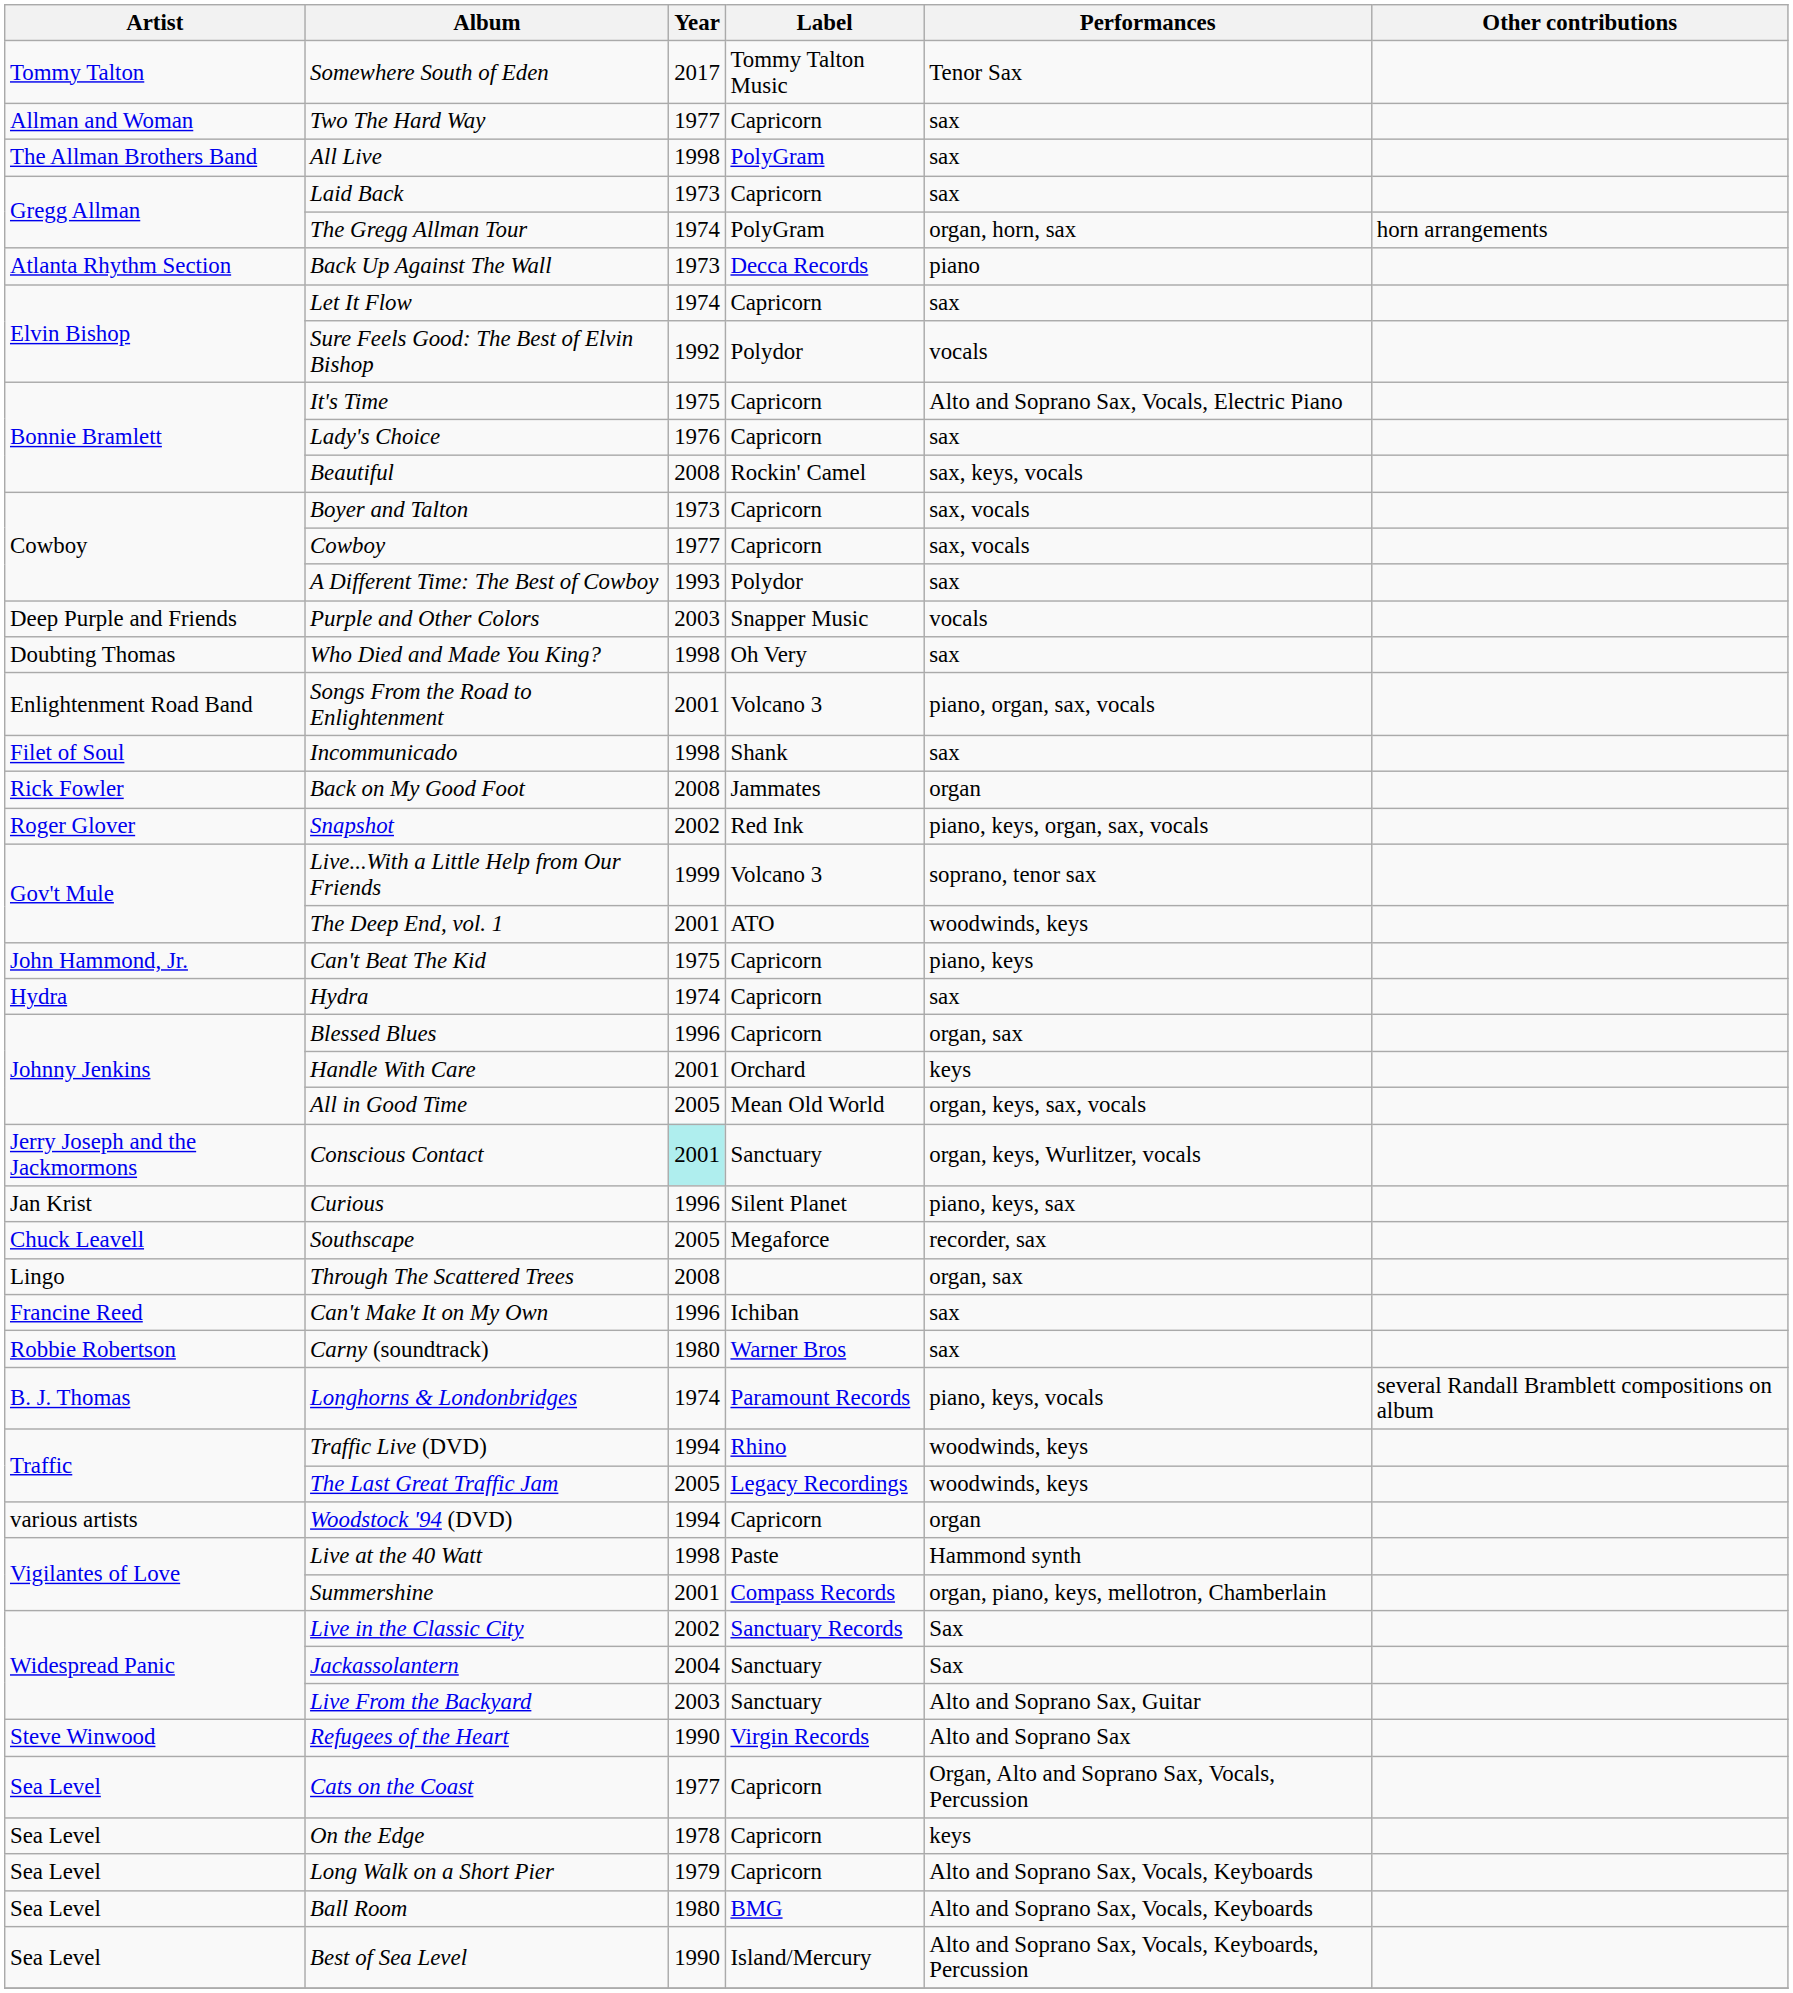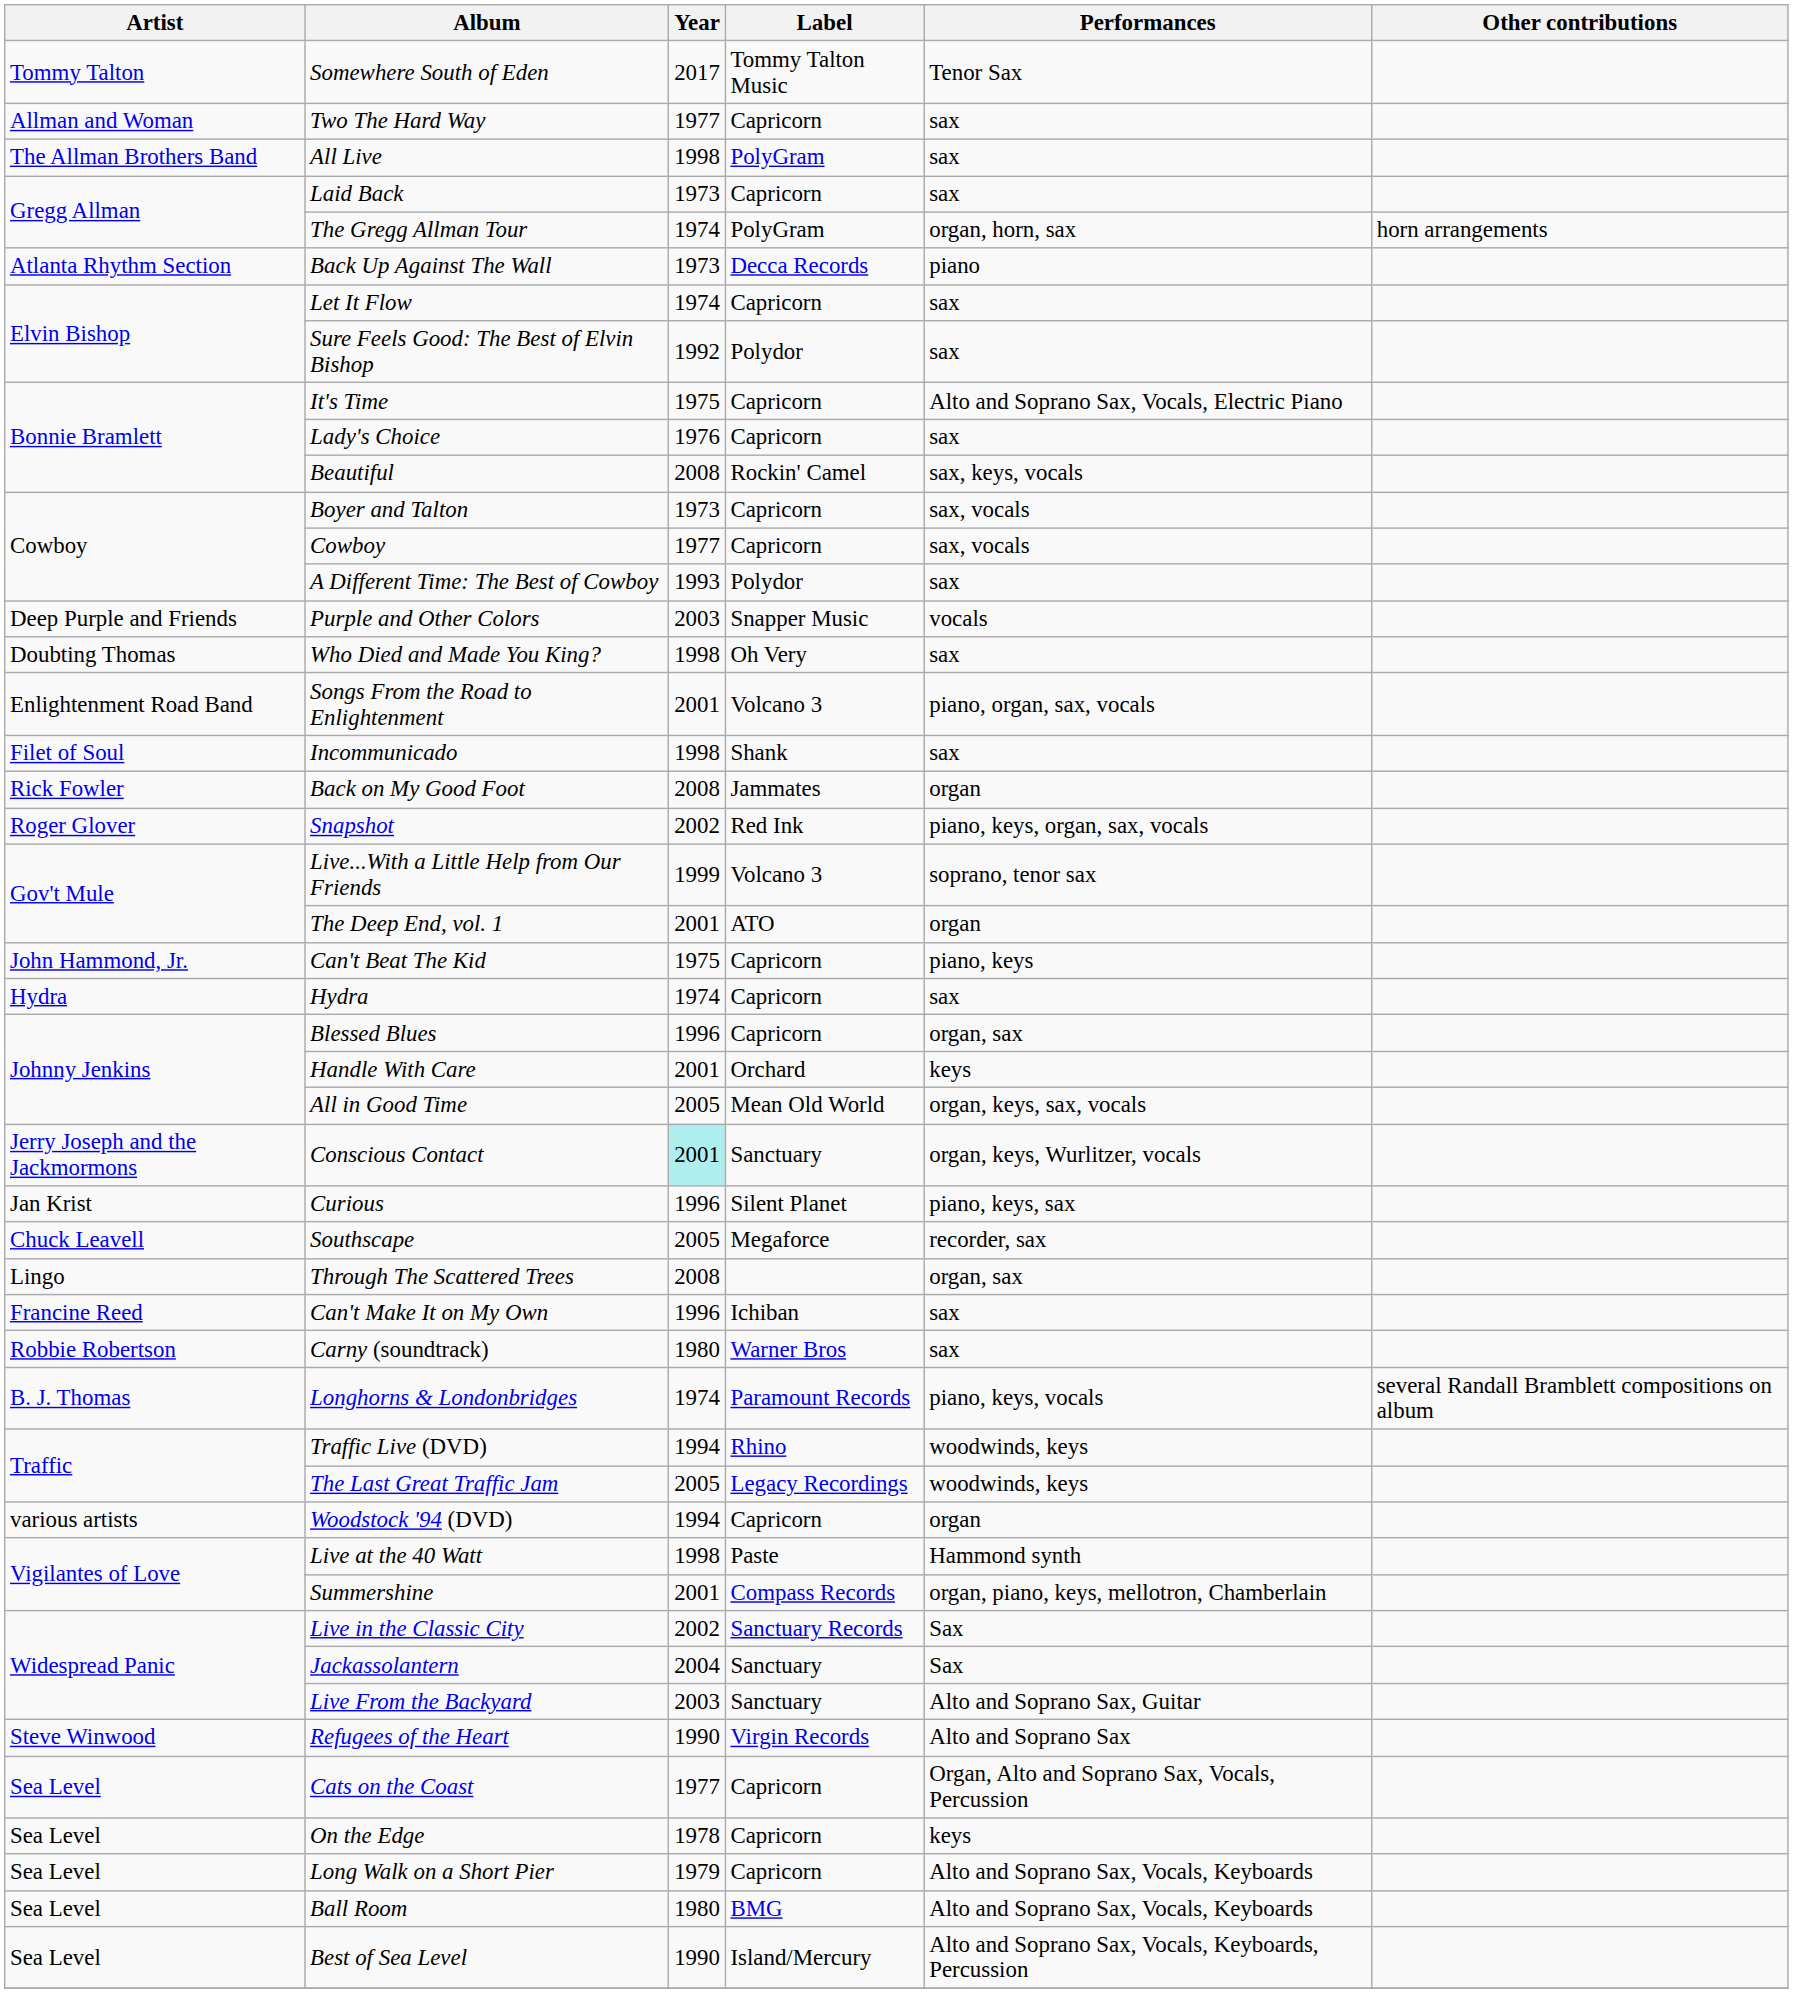 <table class="wikitable">
 <tr>
 <th>Artist</th>
 <th>Album</th>
 <th>Year</th>
 <th>Label</th>
 <th>Performances</th>
 <th>Other contributions</th>
 </tr>
 <tr>
 <td><a href='#'>Tommy Talton</a></td>
 <td><em>Somewhere South of Eden</em></td>
 <td>2017</td>
 <td>Tommy Talton Music</td>
 <td>Tenor Sax</td>
 <td></td>
 </tr>
 <tr>
 <td><a href='#'>Allman and Woman</a></td>
 <td><em>Two The Hard Way</em></td>
 <td>1977</td>
 <td>Capricorn</td>
 <td>sax</td>
 <td></td>
 </tr>
 <tr>
 <td><a href='#'>The Allman Brothers Band</a></td>
 <td><em>All Live</em></td>
 <td>1998</td>
 <td><a href='#'>PolyGram</a></td>
 <td>sax</td>
 <td></td>
 </tr>
 <tr>
 <td rowspan="2"><a href='#'>Gregg Allman</a></td>
 <td><em>Laid Back</em></td>
 <td>1973</td>
 <td>Capricorn</td>
 <td>sax</td>
 <td></td>
 </tr>
 <tr>
 <td><em>The Gregg Allman Tour</em></td>
 <td>1974</td>
 <td>PolyGram</td>
 <td>organ, horn, sax</td>
 <td>horn arrangements</td>
 </tr>
 <tr>
 <td><a href='#'>Atlanta Rhythm Section</a></td>
 <td><em>Back Up Against The Wall</em></td>
 <td>1973</td>
 <td><a href='#'>Decca Records</a></td>
 <td>piano</td>
 <td></td>
 </tr>
 <tr>
 <td rowspan="2"><a href='#'>Elvin Bishop</a></td>
 <td><em>Let It Flow</em></td>
 <td>1974</td>
 <td>Capricorn</td>
 <td>sax</td>
 <td></td>
 </tr>
 <tr>
 <td><em>Sure Feels Good: The Best of Elvin Bishop</em></td>
 <td>1992</td>
 <td>Polydor</td>
-<td>vocals</td>
+<td>sax</td>
 <td></td>
 </tr>
 <tr>
 <td rowspan="3"><a href='#'>Bonnie Bramlett</a></td>
 <td><em>It's Time</em></td>
 <td>1975</td>
 <td>Capricorn</td>
 <td>Alto and Soprano Sax, Vocals, Electric Piano</td>
 <td></td>
 </tr>
 <tr>
 <td><em>Lady's Choice</em></td>
 <td>1976</td>
 <td>Capricorn</td>
 <td>sax</td>
 <td></td>
 </tr>
 <tr>
 <td><em>Beautiful</em></td>
 <td>2008</td>
 <td>Rockin' Camel</td>
 <td>sax, keys, vocals</td>
 <td></td>
 </tr>
 <tr>
 <td rowspan="3">Cowboy</td>
 <td><em>Boyer and Talton</em></td>
 <td>1973</td>
 <td>Capricorn</td>
 <td>sax, vocals</td>
 <td></td>
 </tr>
 <tr>
 <td><em>Cowboy</em></td>
 <td>1977</td>
 <td>Capricorn</td>
 <td>sax, vocals</td>
 <td></td>
 </tr>
 <tr>
 <td><em>A Different Time: The Best of Cowboy</em></td>
 <td>1993</td>
 <td>Polydor</td>
 <td>sax</td>
 <td></td>
 </tr>
 <tr>
 <td>Deep Purple and Friends</td>
 <td><em>Purple and Other Colors</em></td>
 <td>2003</td>
 <td>Snapper Music</td>
 <td>vocals</td>
 <td></td>
 </tr>
 <tr>
 <td>Doubting Thomas</td>
 <td><em>Who Died and Made You King?</em></td>
 <td>1998</td>
 <td>Oh Very</td>
 <td>sax</td>
 <td></td>
 </tr>
 <tr>
 <td>Enlightenment Road Band</td>
 <td><em>Songs From the Road to Enlightenment</em></td>
 <td>2001</td>
 <td>Volcano 3</td>
 <td>piano, organ, sax, vocals</td>
 <td></td>
 </tr>
 <tr>
 <td><a href='#'>Filet of Soul</a></td>
 <td><em>Incommunicado</em></td>
 <td>1998</td>
 <td>Shank</td>
 <td>sax</td>
 <td></td>
 </tr>
 <tr>
 <td><a href='#'>Rick Fowler</a></td>
 <td><em>Back on My Good Foot</em></td>
 <td>2008</td>
 <td>Jammates</td>
 <td>organ</td>
 <td></td>
 </tr>
 <tr>
 <td><a href='#'>Roger Glover</a></td>
 <td><em><a href='#'>Snapshot</a></em></td>
 <td>2002</td>
 <td>Red Ink</td>
 <td>piano, keys, organ, sax, vocals</td>
 <td></td>
 </tr>
 <tr>
 <td rowspan="2"><a href='#'>Gov't Mule</a></td>
 <td><em>Live...With a Little Help from Our Friends</em></td>
 <td>1999</td>
 <td>Volcano 3</td>
 <td>soprano, tenor sax</td>
 <td></td>
 </tr>
 <tr>
 <td><em>The Deep End, vol. 1</em></td>
 <td>2001</td>
 <td>ATO</td>
-<td>woodwinds, keys</td>
+<td>organ</td>
 <td></td>
 </tr>
 <tr>
 <td><a href='#'>John Hammond, Jr.</a></td>
 <td><em>Can't Beat The Kid</em></td>
 <td>1975</td>
 <td>Capricorn</td>
 <td>piano, keys</td>
 <td></td>
 </tr>
 <tr>
 <td><a href='#'>Hydra</a></td>
 <td><em>Hydra</em></td>
 <td>1974</td>
 <td>Capricorn</td>
 <td>sax</td>
 <td></td>
 </tr>
 <tr>
 <td rowspan="3"><a href='#'>Johnny Jenkins</a></td>
 <td><em>Blessed Blues</em></td>
 <td>1996</td>
 <td>Capricorn</td>
 <td>organ, sax</td>
 <td></td>
 </tr>
 <tr>
 <td><em>Handle With Care</em></td>
 <td>2001</td>
 <td>Orchard</td>
 <td>keys</td>
 <td></td>
 </tr>
 <tr>
 <td><em>All in Good Time</em></td>
 <td>2005</td>
 <td>Mean Old World</td>
 <td>organ, keys, sax, vocals</td>
 <td></td>
 </tr>
 <tr>
 <td><a href='#'>Jerry Joseph and the Jackmormons</a></td>
 <td><em>Conscious Contact</em></td>
 <td style="background: paleturquoise;">2001</td>
 <td>Sanctuary</td>
 <td>organ, keys, Wurlitzer, vocals</td>
 <td></td>
 </tr>
 <tr>
 <td>Jan Krist</td>
 <td><em>Curious</em></td>
 <td>1996</td>
 <td>Silent Planet</td>
 <td>piano, keys, sax</td>
 <td></td>
 </tr>
 <tr>
 <td><a href='#'>Chuck Leavell</a></td>
 <td><em>Southscape</em></td>
 <td>2005</td>
 <td>Megaforce</td>
 <td>recorder, sax</td>
 <td></td>
 </tr>
 <tr>
 <td>Lingo</td>
 <td><em>Through The Scattered Trees</em></td>
 <td>2008</td>
 <td></td>
 <td>organ, sax</td>
 <td></td>
 </tr>
 <tr>
 <td><a href='#'>Francine Reed</a></td>
 <td><em>Can't Make It on My Own</em></td>
 <td>1996</td>
 <td>Ichiban</td>
 <td>sax</td>
 <td></td>
 </tr>
 <tr>
 <td><a href='#'>Robbie Robertson</a></td>
 <td><em>Carny</em> (soundtrack)</td>
 <td>1980</td>
 <td><a href='#'>Warner Bros</a></td>
 <td>sax</td>
 <td></td>
 </tr>
 <tr>
 <td><a href='#'>B. J. Thomas</a></td>
 <td><em><a href='#'>Longhorns & Londonbridges</a></em></td>
 <td>1974</td>
 <td><a href='#'>Paramount Records</a></td>
 <td>piano, keys, vocals</td>
 <td>several Randall Bramblett compositions on album</td>
 </tr>
 <tr>
 <td rowspan="2"><a href='#'>Traffic</a></td>
 <td><em>Traffic Live</em> (DVD)</td>
 <td>1994</td>
 <td><a href='#'>Rhino</a></td>
 <td>woodwinds, keys</td>
 <td></td>
 </tr>
 <tr>
 <td><em><a href='#'>The Last Great Traffic Jam</a></em></td>
 <td>2005</td>
 <td><a href='#'>Legacy Recordings</a></td>
 <td>woodwinds, keys</td>
 <td></td>
 </tr>
 <tr>
 <td>various artists</td>
 <td><em><a href='#'>Woodstock '94</a></em> (DVD)</td>
 <td>1994</td>
 <td>Capricorn</td>
 <td>organ</td>
 <td></td>
 </tr>
 <tr>
 <td rowspan="2"><a href='#'>Vigilantes of Love</a></td>
 <td><em>Live at the 40 Watt</em></td>
 <td>1998</td>
 <td>Paste</td>
 <td>Hammond synth</td>
 <td></td>
 </tr>
 <tr>
 <td><em>Summershine</em></td>
 <td>2001</td>
 <td><a href='#'>Compass Records</a></td>
 <td>organ, piano, keys, mellotron, Chamberlain</td>
 <td></td>
 </tr>
 <tr>
 <td rowspan="3"><a href='#'>Widespread Panic</a></td>
 <td><em><a href='#'>Live in the Classic City</a></em></td>
 <td>2002</td>
 <td><a href='#'>Sanctuary Records</a></td>
 <td>Sax</td>
 <td></td>
 </tr>
 <tr>
 <td><em><a href='#'>Jackassolantern</a></em></td>
 <td>2004</td>
 <td>Sanctuary</td>
 <td>Sax</td>
 <td></td>
 </tr>
 <tr>
 <td><em><a href='#'>Live From the Backyard</a></em></td>
 <td>2003</td>
 <td>Sanctuary</td>
 <td>Alto and Soprano Sax, Guitar</td>
 <td></td>
 </tr>
 <tr>
 <td><a href='#'>Steve Winwood</a></td>
 <td><em><a href='#'>Refugees of the Heart</a></em></td>
 <td>1990</td>
 <td><a href='#'>Virgin Records</a></td>
 <td>Alto and Soprano Sax</td>
 <td></td>
 </tr>
 <tr>
 <td><a href='#'>Sea Level</a></td>
 <td><em><a href='#'>Cats on the Coast</a></em></td>
 <td>1977</td>
 <td>Capricorn</td>
 <td>Organ, Alto and Soprano Sax, Vocals, Percussion</td>
 <td></td>
 </tr>
 <tr>
 <td>Sea Level</td>
 <td><em>On the Edge</em></td>
 <td>1978</td>
 <td>Capricorn</td>
 <td>keys</td>
 <td></td>
 </tr>
 <tr>
 <td>Sea Level</td>
 <td><em>Long Walk on a Short Pier</em></td>
 <td>1979</td>
 <td>Capricorn</td>
 <td>Alto and Soprano Sax, Vocals, Keyboards</td>
 <td></td>
 </tr>
 <tr>
 <td>Sea Level</td>
 <td><em>Ball Room</em></td>
 <td>1980</td>
 <td><a href='#'>BMG</a></td>
 <td>Alto and Soprano Sax, Vocals, Keyboards</td>
 <td></td>
 </tr>
 <tr>
 <td>Sea Level</td>
 <td><em>Best of Sea Level</em></td>
 <td>1990</td>
 <td>Island/Mercury</td>
 <td>Alto and Soprano Sax, Vocals, Keyboards, Percussion</td>
 <td></td>
 </tr>
 <tr>
 </tr>
 </table>
